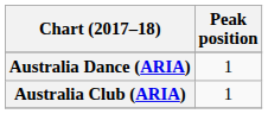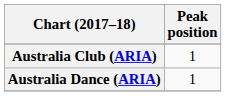 <table class="wikitable sortable plainrowheaders" style="text-align:center">
 <tr>
 <th scope="col">Chart (2017–18)</th>
 <th scope="col">Peak<br> position</th>
 </tr>
 <tr>
 </tr>
 <tr>
-<th scope="row">Australia Dance (<a href='#'>ARIA</a>)</th>
+<th scope="row">Australia Club (<a href='#'>ARIA</a>)</th>
 <td>1</td>
 </tr>
 <tr>
-<th scope="row">Australia Club (<a href='#'>ARIA</a>)</th>
+<th scope="row">Australia Dance (<a href='#'>ARIA</a>)</th>
 <td>1</td>
 </tr>
 <tr>
 </tr>
 </table>
